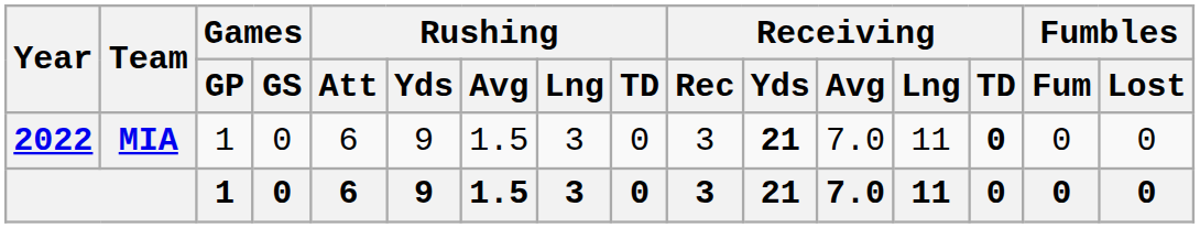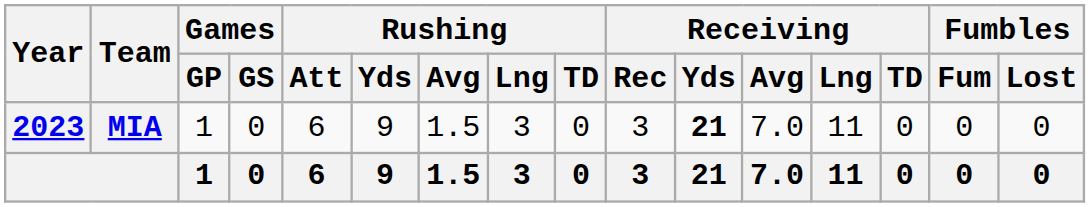 <table class="wikitable" style="text-align:center;">
 <tr>
 <th rowspan="2">Year</th>
 <th rowspan="2">Team</th>
 <th colspan="2">Games</th>
 <th colspan="5">Rushing</th>
 <th colspan="5">Receiving</th>
 <th colspan="2">Fumbles</th>
 </tr>
 <tr>
 <th>GP</th>
 <th>GS</th>
 <th>Att</th>
 <th>Yds</th>
 <th>Avg</th>
 <th>Lng</th>
 <th>TD</th>
 <th>Rec</th>
 <th>Yds</th>
 <th>Avg</th>
 <th>Lng</th>
 <th>TD</th>
 <th>Fum</th>
 <th>Lost</th>
 </tr>
 <tr>
-<th><a href='#'>2022</a></th>
+<th><a href='#'>2023</a></th>
 <th><a href='#'>MIA</a></th>
 <td>1</td>
 <td>0</td>
 <td>6</td>
 <td>9</td>
 <td>1.5</td>
 <td>3</td>
 <td>0</td>
 <td>3</td>
 <td><strong>21</strong></td>
 <td>7.0</td>
 <td>11</td>
-<td><strong>0</strong></td>
+<td>0</td>
 <td>0</td>
 <td>0</td>
 </tr>
 <tr>
 <th colspan="2"></th>
 <th>1</th>
 <th>0</th>
 <th>6</th>
 <th>9</th>
 <th>1.5</th>
 <th>3</th>
 <th>0</th>
 <th>3</th>
 <th>21</th>
 <th>7.0</th>
 <th>11</th>
 <th>0</th>
 <th>0</th>
 <th>0</th>
 </tr>
 </table>
